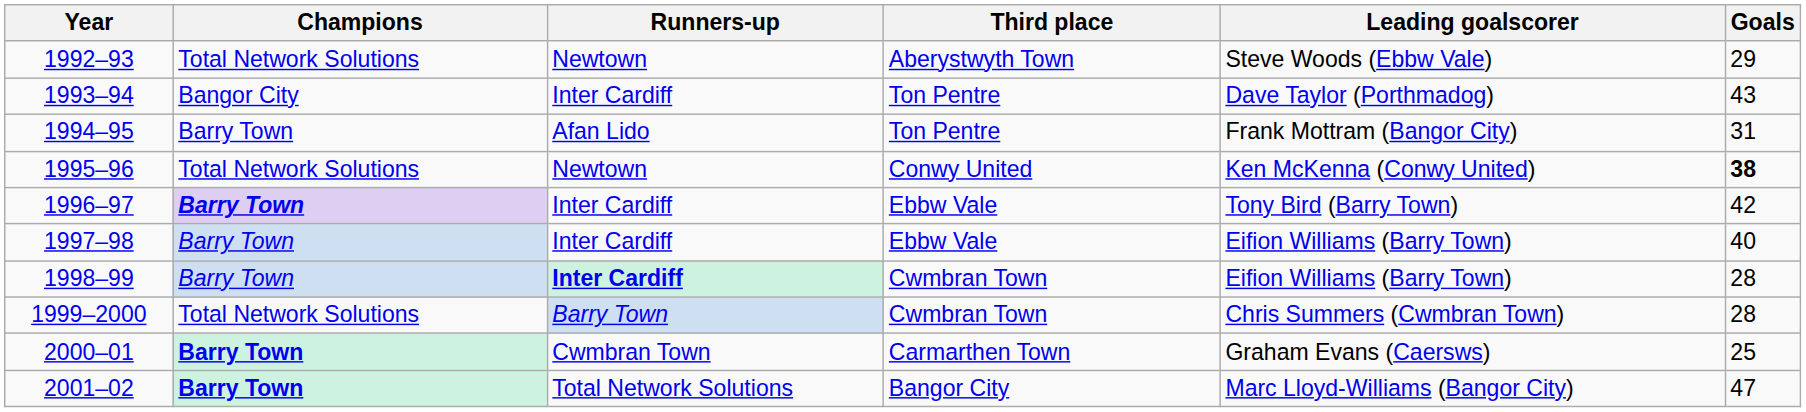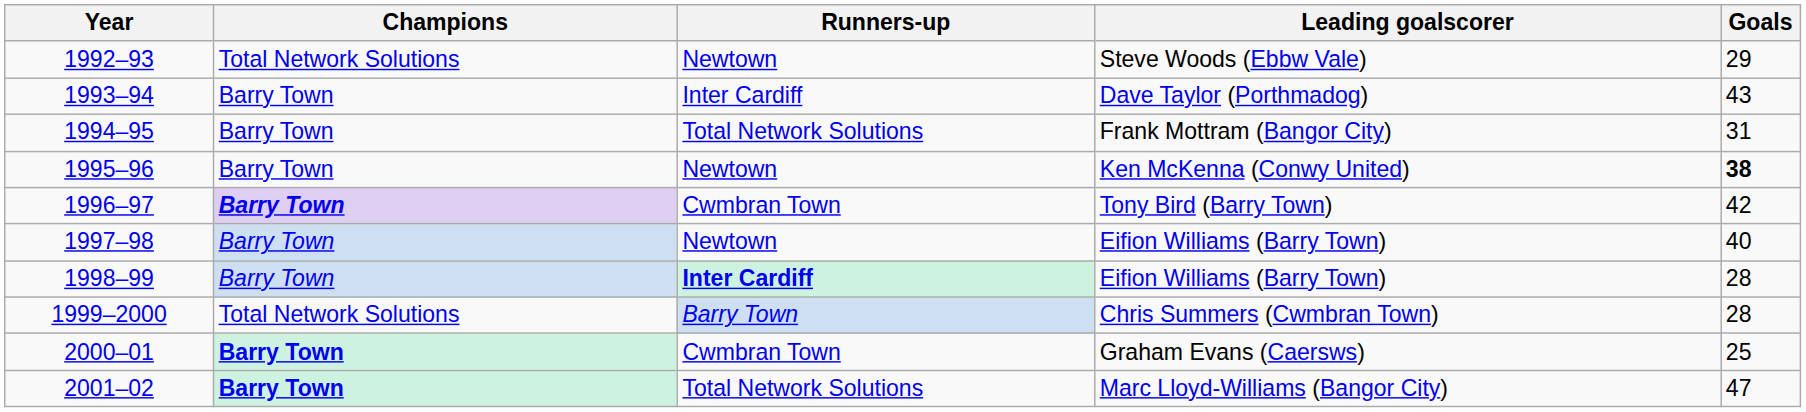 <table class="wikitable">
 <tr>
 <th width=9%>Year</th>
 <th width=20%>Champions</th>
 <th width=18%>Runners-up</th>
-<th width=18%>Third place</th>
 <th width=27%>Leading goalscorer</th>
 <th width=1%>Goals</th>
 </tr>
 <tr>
 <td align=center><a href='#'>1992–93</a></td>
 <td><a href='#'>Total Network Solutions</a></td>
 <td><a href='#'>Newtown</a></td>
-<td><a href='#'>Aberystwyth Town</a></td>
 <td>Steve Woods (<a href='#'>Ebbw Vale</a>)</td>
 <td>29</td>
 </tr>
 <tr>
 <td align=center><a href='#'>1993–94</a></td>
-<td><a href='#'>Bangor City</a></td>
+<td><a href='#'>Barry Town</a></td>
 <td><a href='#'>Inter Cardiff</a></td>
-<td><a href='#'>Ton Pentre</a></td>
 <td><a href='#'>Dave Taylor</a> (<a href='#'>Porthmadog</a>)</td>
 <td>43</td>
 </tr>
 <tr>
 <td align=center><a href='#'>1994–95</a></td>
 <td><a href='#'>Barry Town</a></td>
-<td><a href='#'>Afan Lido</a></td>
-<td><a href='#'>Ton Pentre</a></td>
+<td><a href='#'>Total Network Solutions</a></td>
 <td>Frank Mottram (<a href='#'>Bangor City</a>)</td>
 <td>31</td>
 </tr>
 <tr>
 <td align=center><a href='#'>1995–96</a></td>
-<td><a href='#'>Total Network Solutions</a></td>
+<td><a href='#'>Barry Town</a></td>
 <td><a href='#'>Newtown</a></td>
-<td><a href='#'>Conwy United</a></td>
 <td><a href='#'>Ken McKenna</a> (<a href='#'>Conwy United</a>)</td>
 <td><strong>38</strong></td>
 </tr>
 <tr>
 <td align=center><a href='#'>1996–97</a></td>
 <td bgcolor="DDCEF2"><strong><em><a href='#'>Barry Town</a></em></strong></td>
-<td><a href='#'>Inter Cardiff</a></td>
-<td><a href='#'>Ebbw Vale</a></td>
+<td><a href='#'>Cwmbran Town</a></td>
 <td><a href='#'>Tony Bird</a> (<a href='#'>Barry Town</a>)</td>
 <td>42</td>
 </tr>
 <tr>
 <td align=center><a href='#'>1997–98</a></td>
 <td bgcolor="CEDFF2"><em><a href='#'>Barry Town</a></em></td>
-<td><a href='#'>Inter Cardiff</a></td>
-<td><a href='#'>Ebbw Vale</a></td>
+<td><a href='#'>Newtown</a></td>
 <td><a href='#'>Eifion Williams</a> (<a href='#'>Barry Town</a>)</td>
 <td>40</td>
 </tr>
 <tr>
 <td align=center><a href='#'>1998–99</a></td>
 <td bgcolor="CEDFF2"><em><a href='#'>Barry Town</a></em></td>
 <td bgcolor="CEF2E0"><strong><a href='#'>Inter Cardiff</a></strong></td>
-<td><a href='#'>Cwmbran Town</a></td>
 <td><a href='#'>Eifion Williams</a> (<a href='#'>Barry Town</a>)</td>
 <td>28</td>
 </tr>
 <tr>
 <td align=center><a href='#'>1999–2000</a></td>
 <td><a href='#'>Total Network Solutions</a></td>
 <td bgcolor="CEDFF2"><em><a href='#'>Barry Town</a></em></td>
-<td><a href='#'>Cwmbran Town</a></td>
 <td><a href='#'>Chris Summers</a> (<a href='#'>Cwmbran Town</a>)</td>
 <td>28</td>
 </tr>
 <tr>
 <td align=center><a href='#'>2000–01</a></td>
 <td bgcolor="CEF2E0"><strong><a href='#'>Barry Town</a></strong></td>
 <td><a href='#'>Cwmbran Town</a></td>
-<td><a href='#'>Carmarthen Town</a></td>
 <td>Graham Evans (<a href='#'>Caersws</a>)</td>
 <td>25</td>
 </tr>
 <tr>
 <td align=center><a href='#'>2001–02</a></td>
 <td bgcolor="CEF2E0"><strong><a href='#'>Barry Town</a></strong></td>
 <td><a href='#'>Total Network Solutions</a></td>
-<td><a href='#'>Bangor City</a></td>
 <td><a href='#'>Marc Lloyd-Williams</a> (<a href='#'>Bangor City</a>)</td>
 <td>47</td>
 </tr>
 </table>
